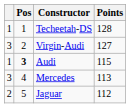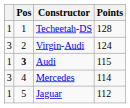 <table class="wikitable" style="font-size: 85%;">
 <tr>
 <th></th>
 <th>Pos</th>
 <th>Constructor</th>
 <th>Points</th>
 </tr>
 <tr>
 <td align="left"> 1</td>
 <td align="center">1</td>
 <td> <a href='#'>Techeetah</a>-<a href='#'>DS</a></td>
 <td align="left">128</td>
 </tr>
 <tr>
 <td align="left">3</td>
 <td align="center">2</td>
 <td> <a href='#'>Virgin</a>-<a href='#'>Audi</a></td>
-<td align="left">127</td>
+<td align="left">124</td>
 </tr>
 <tr>
 <td align="left"> 1</td>
 <td align="center"><strong>3</strong></td>
 <td> <a href='#'>Audi</a></td>
 <td align="left">115</td>
 </tr>
 <tr>
 <td align="left"> 3</td>
 <td align="center">4</td>
 <td> <a href='#'>Mercedes</a></td>
-<td align="left">113</td>
+<td align="left">114</td>
 </tr>
 <tr>
-<td align="left"> 2</td>
+<td align="left"> 1</td>
 <td align="center">5</td>
 <td> <a href='#'>Jaguar</a></td>
 <td align="left">112</td>
 </tr>
 </table>
